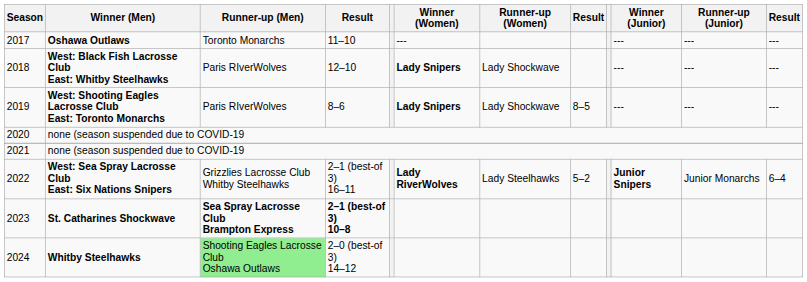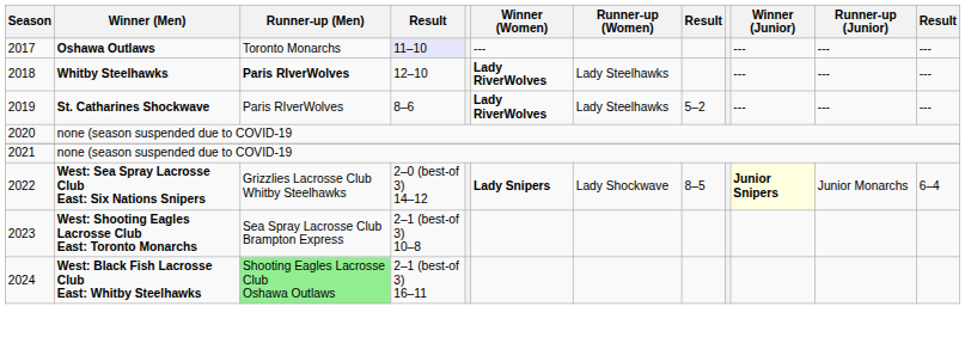 <table class="wikitable">
 <tr>
 <th>Season</th>
 <th>Winner (Men)</th>
 <th>Runner-up (Men)</th>
 <th>Result</th>
 <th></th>
 <th>Winner (Women)</th>
 <th>Runner-up (Women)</th>
 <th>Result</th>
 <th></th>
 <th>Winner (Junior)</th>
 <th>Runner-up (Junior)</th>
 <th>Result</th>
 </tr>
 <tr>
 <td>2017</td>
 <td><strong>Oshawa Outlaws</strong></td>
 <td>Toronto Monarchs</td>
-<td>11–10</td>
+<td style="background: lavender;">11–10</td>
 <th></th>
 <td>---</td>
 <td></td>
 <td></td>
 <th></th>
 <td>---</td>
 <td>---</td>
 <td>---</td>
 </tr>
 <tr>
 <td>2018</td>
-<td><strong>West: Black Fish Lacrosse Club</strong><br><strong>East: Whitby Steelhawks</strong></td>
-<td>Paris RIverWolves</td>
+<td><strong>Whitby Steelhawks</strong></td>
+<td><strong>Paris RIverWolves</strong></td>
 <td>12–10</td>
 <th></th>
-<td><strong>Lady Snipers</strong></td>
-<td>Lady Shockwave</td>
+<td><strong>Lady RiverWolves</strong></td>
+<td>Lady Steelhawks</td>
 <td></td>
 <th></th>
 <td>---</td>
 <td>---</td>
 <td>---</td>
 </tr>
 <tr>
 <td>2019</td>
-<td><strong>West: Shooting Eagles Lacrosse Club</strong><br><strong>East: Toronto Monarchs</strong></td>
+<td><strong>St. Catharines Shockwave</strong></td>
 <td>Paris RIverWolves</td>
 <td>8–6</td>
 <th></th>
-<td><strong>Lady Snipers</strong></td>
-<td>Lady Shockwave</td>
-<td>8–5</td>
+<td><strong>Lady RiverWolves</strong></td>
+<td>Lady Steelhawks</td>
+<td>5–2</td>
 <th></th>
 <td>---</td>
 <td>---</td>
 <td>---</td>
 </tr>
 <tr>
 <td>2020</td>
 <td colspan="11">none (season suspended due to COVID-19</td>
 </tr>
 <tr>
 </tr>
 <tr>
 <td>2021</td>
 <td colspan="11">none (season suspended due to COVID-19</td>
 </tr>
 <tr>
 <td>2022</td>
 <td><strong>West: Sea Spray Lacrosse Club</strong><br><strong>East: Six Nations Snipers</strong></td>
 <td>Grizzlies Lacrosse Club<br>Whitby Steelhawks</td>
-<td>2–1 (best-of 3)<br>16–11</td>
+<td>2–0 (best-of 3)<br>14–12</td>
 <th></th>
-<td><strong>Lady RiverWolves</strong></td>
-<td>Lady Steelhawks</td>
-<td>5–2</td>
+<td><strong>Lady Snipers</strong></td>
+<td>Lady Shockwave</td>
+<td>8–5</td>
 <th></th>
-<td><strong>Junior Snipers</strong></td>
+<td style="background: lightyellow;"><strong>Junior Snipers</strong></td>
 <td>Junior Monarchs</td>
 <td>6–4</td>
 </tr>
 <tr>
 <td>2023</td>
-<td><strong>St. Catharines Shockwave</strong></td>
-<td><strong>Sea Spray Lacrosse Club<br>Brampton Express</strong></td>
-<td><strong>2–1 (best-of 3)<br>10–8</strong></td>
+<td><strong>West: Shooting Eagles Lacrosse Club</strong><br><strong>East: Toronto Monarchs</strong></td>
+<td>Sea Spray Lacrosse Club<br>Brampton Express</td>
+<td>2–1 (best-of 3)<br>10–8</td>
 <th></th>
 <td></td>
 <td></td>
 <td></td>
 <th></th>
 <td></td>
 <td></td>
 <td></td>
 </tr>
 <tr>
 <td>2024</td>
-<td><strong>Whitby Steelhawks</strong></td>
+<td><strong>West: Black Fish Lacrosse Club</strong><br><strong>East: Whitby Steelhawks</strong></td>
 <td style="background: lightgreen;">Shooting Eagles Lacrosse Club<br>Oshawa Outlaws</td>
-<td>2–0 (best-of 3)<br>14–12</td>
+<td>2–1 (best-of 3)<br>16–11</td>
 <th></th>
 <td></td>
 <td></td>
 <td></td>
 <th></th>
 <td></td>
 <td></td>
 <td></td>
 </tr>
 </table>
